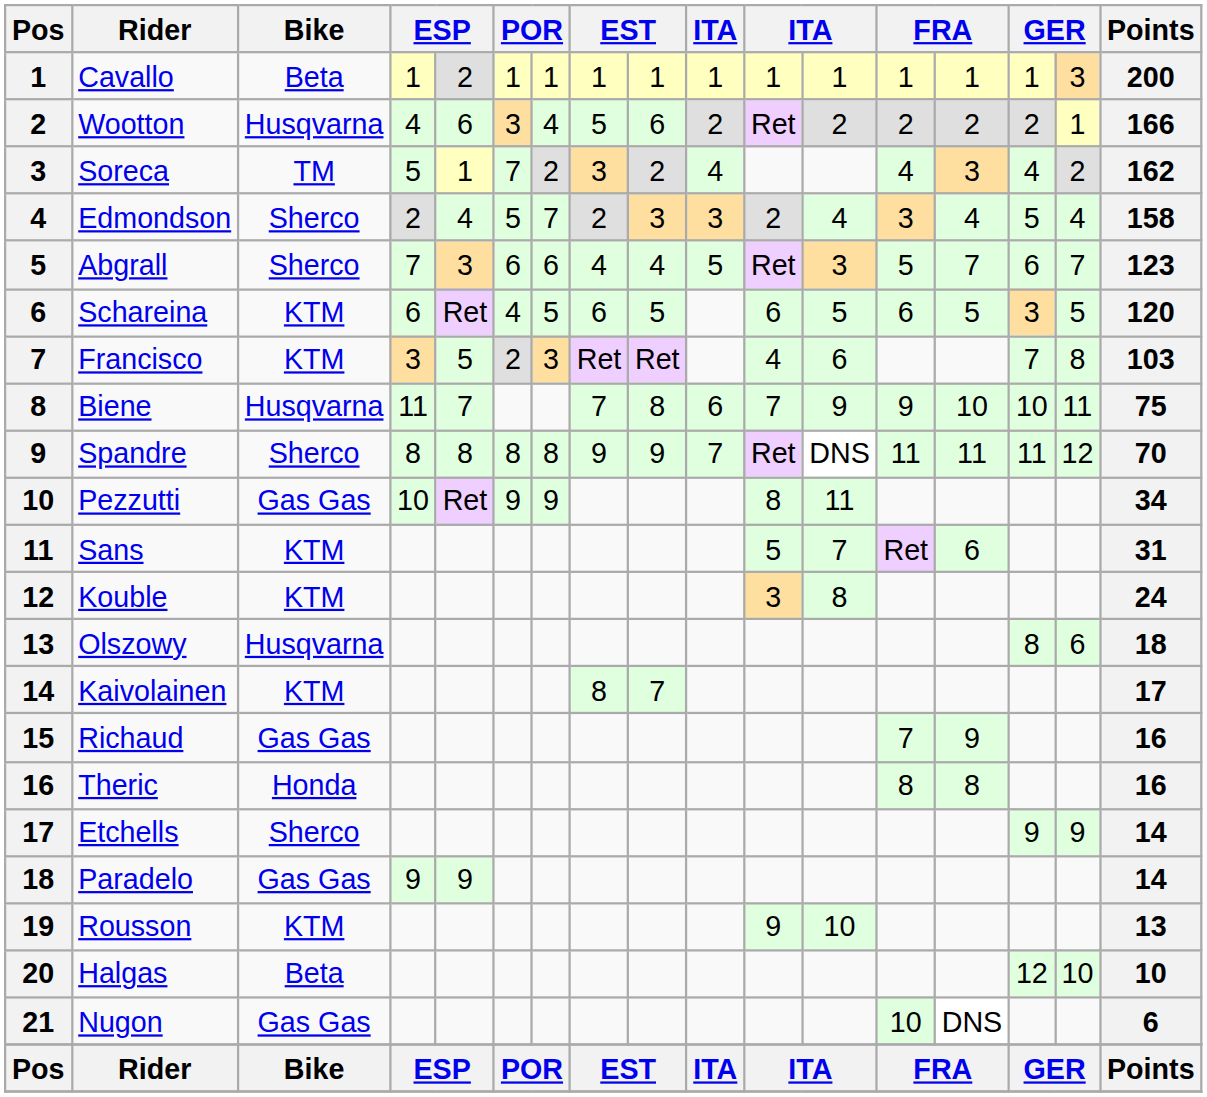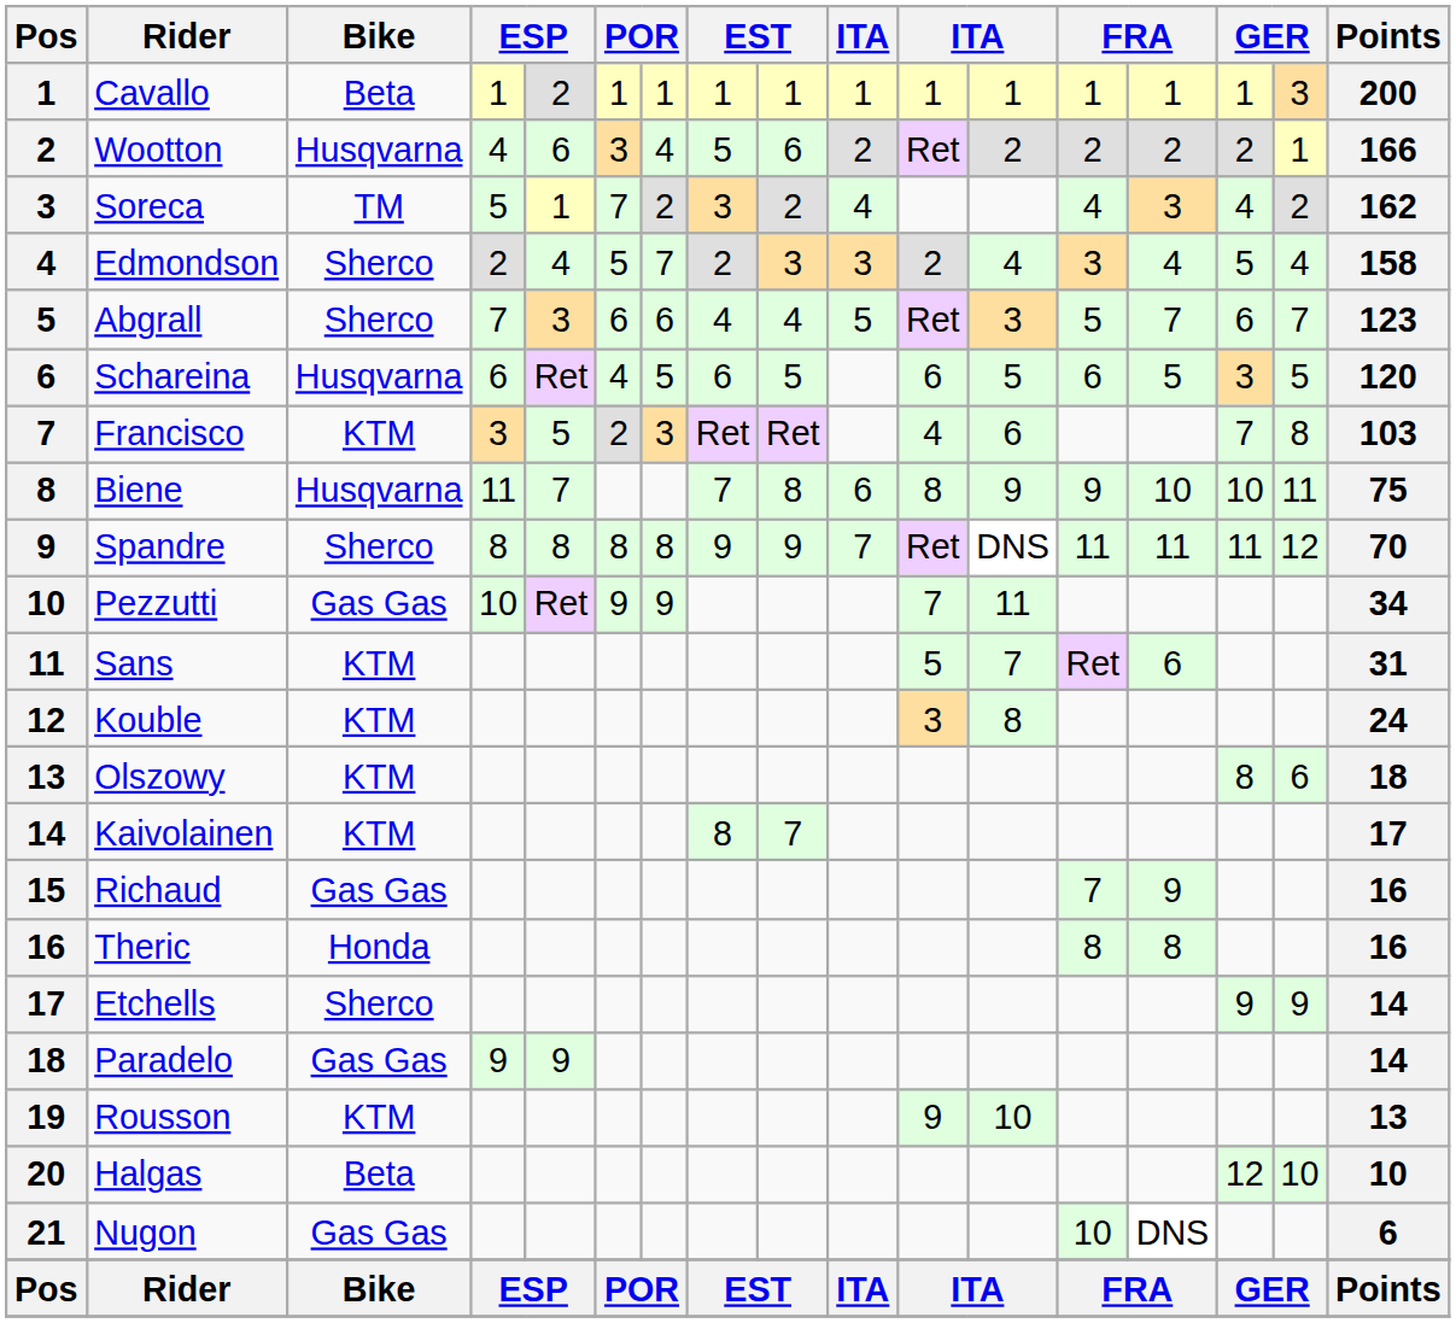 <table class="wikitable" style="font-size: 80%; text-align:center">
 <tr valign="top">
 <th valign="middle">Pos</th>
 <th valign="middle">Rider</th>
 <th valign="middle">Bike</th>
 <th colspan=2><a href='#'>ESP</a><br></th>
 <th colspan=2><a href='#'>POR</a><br></th>
 <th colspan=2><a href='#'>EST</a><br></th>
 <th><a href='#'>ITA</a><br></th>
 <th colspan=2><a href='#'>ITA</a><br></th>
 <th colspan=2><a href='#'>FRA</a><br></th>
 <th colspan=2><a href='#'>GER</a><br></th>
 <th valign="middle">Points</th>
 </tr>
 <tr>
 <th>1</th>
 <td align=left> <a href='#'>Cavallo</a></td>
 <td><a href='#'>Beta</a></td>
 <td style="background:#ffffbf;">1</td>
 <td style="background:#dfdfdf;">2</td>
 <td style="background:#ffffbf;">1</td>
 <td style="background:#ffffbf;">1</td>
 <td style="background:#ffffbf;">1</td>
 <td style="background:#ffffbf;">1</td>
 <td style="background:#ffffbf;">1</td>
 <td style="background:#ffffbf;">1</td>
 <td style="background:#ffffbf;">1</td>
 <td style="background:#ffffbf;">1</td>
 <td style="background:#ffffbf;">1</td>
 <td style="background:#ffffbf;">1</td>
 <td style="background:#ffdf9f;">3</td>
 <th>200</th>
 </tr>
 <tr>
 <th>2</th>
 <td align=left> <a href='#'>Wootton</a></td>
 <td><a href='#'>Husqvarna</a></td>
 <td style="background:#dfffdf;">4</td>
 <td style="background:#dfffdf;">6</td>
 <td style="background:#ffdf9f;">3</td>
 <td style="background:#dfffdf;">4</td>
 <td style="background:#dfffdf;">5</td>
 <td style="background:#dfffdf;">6</td>
 <td style="background:#dfdfdf;">2</td>
 <td style="background:#efcfff;">Ret</td>
 <td style="background:#dfdfdf;">2</td>
 <td style="background:#dfdfdf;">2</td>
 <td style="background:#dfdfdf;">2</td>
 <td style="background:#dfdfdf;">2</td>
 <td style="background:#ffffbf;">1</td>
 <th>166</th>
 </tr>
 <tr>
 <th>3</th>
 <td align=left> <a href='#'>Soreca</a></td>
 <td><a href='#'>TM</a></td>
 <td style="background:#dfffdf;">5</td>
 <td style="background:#ffffbf;">1</td>
 <td style="background:#dfffdf;">7</td>
 <td style="background:#dfdfdf;">2</td>
 <td style="background:#ffdf9f;">3</td>
 <td style="background:#dfdfdf;">2</td>
 <td style="background:#dfffdf;">4</td>
 <td></td>
 <td></td>
 <td style="background:#dfffdf;">4</td>
 <td style="background:#ffdf9f;">3</td>
 <td style="background:#dfffdf;">4</td>
 <td style="background:#dfdfdf;">2</td>
 <th>162</th>
 </tr>
 <tr>
 <th>4</th>
 <td align=left> <a href='#'>Edmondson</a></td>
 <td><a href='#'>Sherco</a></td>
 <td style="background:#dfdfdf;">2</td>
 <td style="background:#dfffdf;">4</td>
 <td style="background:#dfffdf;">5</td>
 <td style="background:#dfffdf;">7</td>
 <td style="background:#dfdfdf;">2</td>
 <td style="background:#ffdf9f;">3</td>
 <td style="background:#ffdf9f;">3</td>
 <td style="background:#dfdfdf;">2</td>
 <td style="background:#dfffdf;">4</td>
 <td style="background:#ffdf9f;">3</td>
 <td style="background:#dfffdf;">4</td>
 <td style="background:#dfffdf;">5</td>
 <td style="background:#dfffdf;">4</td>
 <th>158</th>
 </tr>
 <tr>
 <th>5</th>
 <td align=left> <a href='#'>Abgrall</a></td>
 <td><a href='#'>Sherco</a></td>
 <td style="background:#dfffdf;">7</td>
 <td style="background:#ffdf9f;">3</td>
 <td style="background:#dfffdf;">6</td>
 <td style="background:#dfffdf;">6</td>
 <td style="background:#dfffdf;">4</td>
 <td style="background:#dfffdf;">4</td>
 <td style="background:#dfffdf;">5</td>
 <td style="background:#efcfff;">Ret</td>
 <td style="background:#ffdf9f;">3</td>
 <td style="background:#dfffdf;">5</td>
 <td style="background:#dfffdf;">7</td>
 <td style="background:#dfffdf;">6</td>
 <td style="background:#dfffdf;">7</td>
 <th>123</th>
 </tr>
 <tr>
 <th>6</th>
 <td align=left> <a href='#'>Schareina</a></td>
-<td><a href='#'>KTM</a></td>
+<td><a href='#'>Husqvarna</a></td>
 <td style="background:#dfffdf;">6</td>
 <td style="background:#efcfff;">Ret</td>
 <td style="background:#dfffdf;">4</td>
 <td style="background:#dfffdf;">5</td>
 <td style="background:#dfffdf;">6</td>
 <td style="background:#dfffdf;">5</td>
 <td></td>
 <td style="background:#dfffdf;">6</td>
 <td style="background:#dfffdf;">5</td>
 <td style="background:#dfffdf;">6</td>
 <td style="background:#dfffdf;">5</td>
 <td style="background:#ffdf9f;">3</td>
 <td style="background:#dfffdf;">5</td>
 <th>120</th>
 </tr>
 <tr>
 <th>7</th>
 <td align=left> <a href='#'>Francisco</a></td>
 <td><a href='#'>KTM</a></td>
 <td style="background:#ffdf9f;">3</td>
 <td style="background:#dfffdf;">5</td>
 <td style="background:#dfdfdf;">2</td>
 <td style="background:#ffdf9f;">3</td>
 <td style="background:#efcfff;">Ret</td>
 <td style="background:#efcfff;">Ret</td>
 <td></td>
 <td style="background:#dfffdf;">4</td>
 <td style="background:#dfffdf;">6</td>
 <td></td>
 <td></td>
 <td style="background:#dfffdf;">7</td>
 <td style="background:#dfffdf;">8</td>
 <th>103</th>
 </tr>
 <tr>
 <th>8</th>
 <td align=left> <a href='#'>Biene</a></td>
 <td><a href='#'>Husqvarna</a></td>
 <td style="background:#dfffdf;">11</td>
 <td style="background:#dfffdf;">7</td>
 <td></td>
 <td></td>
 <td style="background:#dfffdf;">7</td>
 <td style="background:#dfffdf;">8</td>
 <td style="background:#dfffdf;">6</td>
-<td style="background:#dfffdf;">7</td>
+<td style="background:#dfffdf;">8</td>
 <td style="background:#dfffdf;">9</td>
 <td style="background:#dfffdf;">9</td>
 <td style="background:#dfffdf;">10</td>
 <td style="background:#dfffdf;">10</td>
 <td style="background:#dfffdf;">11</td>
 <th>75</th>
 </tr>
 <tr>
 <th>9</th>
 <td align=left> <a href='#'>Spandre</a></td>
 <td><a href='#'>Sherco</a></td>
 <td style="background:#dfffdf;">8</td>
 <td style="background:#dfffdf;">8</td>
 <td style="background:#dfffdf;">8</td>
 <td style="background:#dfffdf;">8</td>
 <td style="background:#dfffdf;">9</td>
 <td style="background:#dfffdf;">9</td>
 <td style="background:#dfffdf;">7</td>
 <td style="background:#efcfff;">Ret</td>
 <td style="background:#ffffff;">DNS</td>
 <td style="background:#dfffdf;">11</td>
 <td style="background:#dfffdf;">11</td>
 <td style="background:#dfffdf;">11</td>
 <td style="background:#dfffdf;">12</td>
 <th>70</th>
 </tr>
 <tr>
 <th>10</th>
 <td align=left> <a href='#'>Pezzutti</a></td>
 <td><a href='#'>Gas Gas</a></td>
 <td style="background:#dfffdf;">10</td>
 <td style="background:#efcfff;">Ret</td>
 <td style="background:#dfffdf;">9</td>
 <td style="background:#dfffdf;">9</td>
 <td></td>
 <td></td>
 <td></td>
-<td style="background:#dfffdf;">8</td>
+<td style="background:#dfffdf;">7</td>
 <td style="background:#dfffdf;">11</td>
 <td></td>
 <td></td>
 <td></td>
 <td></td>
 <th>34</th>
 </tr>
 <tr>
 <th>11</th>
 <td align=left> <a href='#'>Sans</a></td>
 <td><a href='#'>KTM</a></td>
 <td></td>
 <td></td>
 <td></td>
 <td></td>
 <td></td>
 <td></td>
 <td></td>
 <td style="background:#dfffdf;">5</td>
 <td style="background:#dfffdf;">7</td>
 <td style="background:#efcfff;">Ret</td>
 <td style="background:#dfffdf;">6</td>
 <td></td>
 <td></td>
 <th>31</th>
 </tr>
 <tr>
 <th>12</th>
 <td align=left> <a href='#'>Kouble</a></td>
 <td><a href='#'>KTM</a></td>
 <td></td>
 <td></td>
 <td></td>
 <td></td>
 <td></td>
 <td></td>
 <td></td>
 <td style="background:#ffdf9f;">3</td>
 <td style="background:#dfffdf;">8</td>
 <td></td>
 <td></td>
 <td></td>
 <td></td>
 <th>24</th>
 </tr>
 <tr>
 <th>13</th>
 <td align=left> <a href='#'>Olszowy</a></td>
-<td><a href='#'>Husqvarna</a></td>
+<td><a href='#'>KTM</a></td>
 <td></td>
 <td></td>
 <td></td>
 <td></td>
 <td></td>
 <td></td>
 <td></td>
 <td></td>
 <td></td>
 <td></td>
 <td></td>
 <td style="background:#dfffdf;">8</td>
 <td style="background:#dfffdf;">6</td>
 <th>18</th>
 </tr>
 <tr>
 <th>14</th>
 <td align=left> <a href='#'>Kaivolainen</a></td>
 <td><a href='#'>KTM</a></td>
 <td></td>
 <td></td>
 <td></td>
 <td></td>
 <td style="background:#dfffdf;">8</td>
 <td style="background:#dfffdf;">7</td>
 <td></td>
 <td></td>
 <td></td>
 <td></td>
 <td></td>
 <td></td>
 <td></td>
 <th>17</th>
 </tr>
 <tr>
 <th>15</th>
 <td align=left> <a href='#'>Richaud</a></td>
 <td><a href='#'>Gas Gas</a></td>
 <td></td>
 <td></td>
 <td></td>
 <td></td>
 <td></td>
 <td></td>
 <td></td>
 <td></td>
 <td></td>
 <td style="background:#dfffdf;">7</td>
 <td style="background:#dfffdf;">9</td>
 <td></td>
 <td></td>
 <th>16</th>
 </tr>
 <tr>
 <th>16</th>
 <td align=left> <a href='#'>Theric</a></td>
 <td><a href='#'>Honda</a></td>
 <td></td>
 <td></td>
 <td></td>
 <td></td>
 <td></td>
 <td></td>
 <td></td>
 <td></td>
 <td></td>
 <td style="background:#dfffdf;">8</td>
 <td style="background:#dfffdf;">8</td>
 <td></td>
 <td></td>
 <th>16</th>
 </tr>
 <tr>
 <th>17</th>
 <td align=left> <a href='#'>Etchells</a></td>
 <td><a href='#'>Sherco</a></td>
 <td></td>
 <td></td>
 <td></td>
 <td></td>
 <td></td>
 <td></td>
 <td></td>
 <td></td>
 <td></td>
 <td></td>
 <td></td>
 <td style="background:#dfffdf;">9</td>
 <td style="background:#dfffdf;">9</td>
 <th>14</th>
 </tr>
 <tr>
 <th>18</th>
 <td align=left> <a href='#'>Paradelo</a></td>
 <td><a href='#'>Gas Gas</a></td>
 <td style="background:#dfffdf;">9</td>
 <td style="background:#dfffdf;">9</td>
 <td></td>
 <td></td>
 <td></td>
 <td></td>
 <td></td>
 <td></td>
 <td></td>
 <td></td>
 <td></td>
 <td></td>
 <td></td>
 <th>14</th>
 </tr>
 <tr>
 <th>19</th>
 <td align=left> <a href='#'>Rousson</a></td>
 <td><a href='#'>KTM</a></td>
 <td></td>
 <td></td>
 <td></td>
 <td></td>
 <td></td>
 <td></td>
 <td></td>
 <td style="background:#dfffdf;">9</td>
 <td style="background:#dfffdf;">10</td>
 <td></td>
 <td></td>
 <td></td>
 <td></td>
 <th>13</th>
 </tr>
 <tr>
 <th>20</th>
 <td align=left> <a href='#'>Halgas</a></td>
 <td><a href='#'>Beta</a></td>
 <td></td>
 <td></td>
 <td></td>
 <td></td>
 <td></td>
 <td></td>
 <td></td>
 <td></td>
 <td></td>
 <td></td>
 <td></td>
 <td style="background:#dfffdf;">12</td>
 <td style="background:#dfffdf;">10</td>
 <th>10</th>
 </tr>
 <tr>
 <th>21</th>
 <td align=left> <a href='#'>Nugon</a></td>
 <td><a href='#'>Gas Gas</a></td>
 <td></td>
 <td></td>
 <td></td>
 <td></td>
 <td></td>
 <td></td>
 <td></td>
 <td></td>
 <td></td>
 <td style="background:#dfffdf;">10</td>
 <td style="background:#ffffff;">DNS</td>
 <td></td>
 <td></td>
 <th>6</th>
 </tr>
 <tr>
 </tr>
 <tr valign="top">
 <th valign="middle">Pos</th>
 <th valign="middle">Rider</th>
 <th valign="middle">Bike</th>
 <th colspan=2><a href='#'>ESP</a><br></th>
 <th colspan=2><a href='#'>POR</a><br></th>
 <th colspan=2><a href='#'>EST</a><br></th>
 <th><a href='#'>ITA</a><br></th>
 <th colspan=2><a href='#'>ITA</a><br></th>
 <th colspan=2><a href='#'>FRA</a><br></th>
 <th colspan=2><a href='#'>GER</a><br></th>
 <th valign="middle">Points</th>
 </tr>
 <tr>
 </tr>
 </table>
